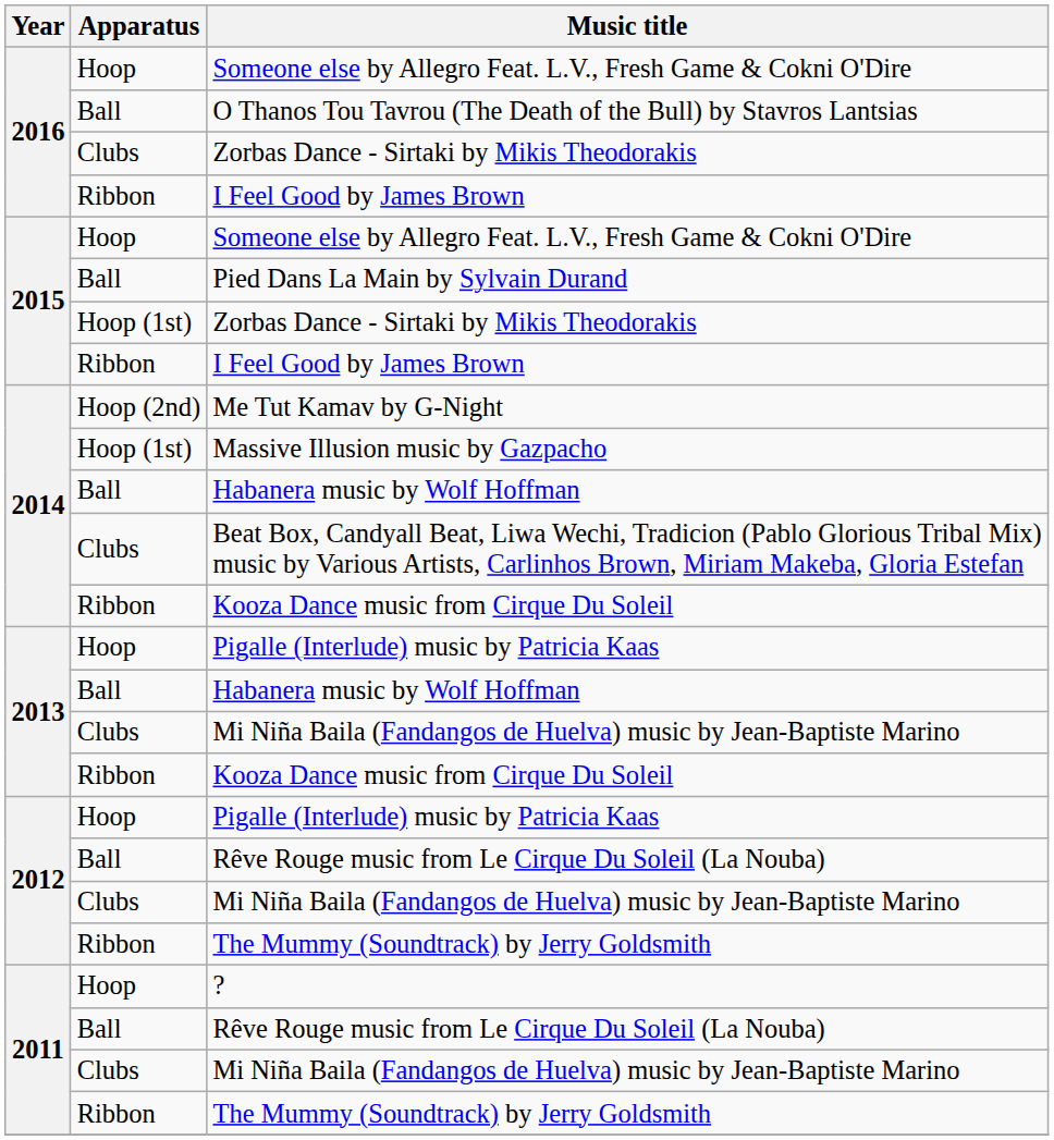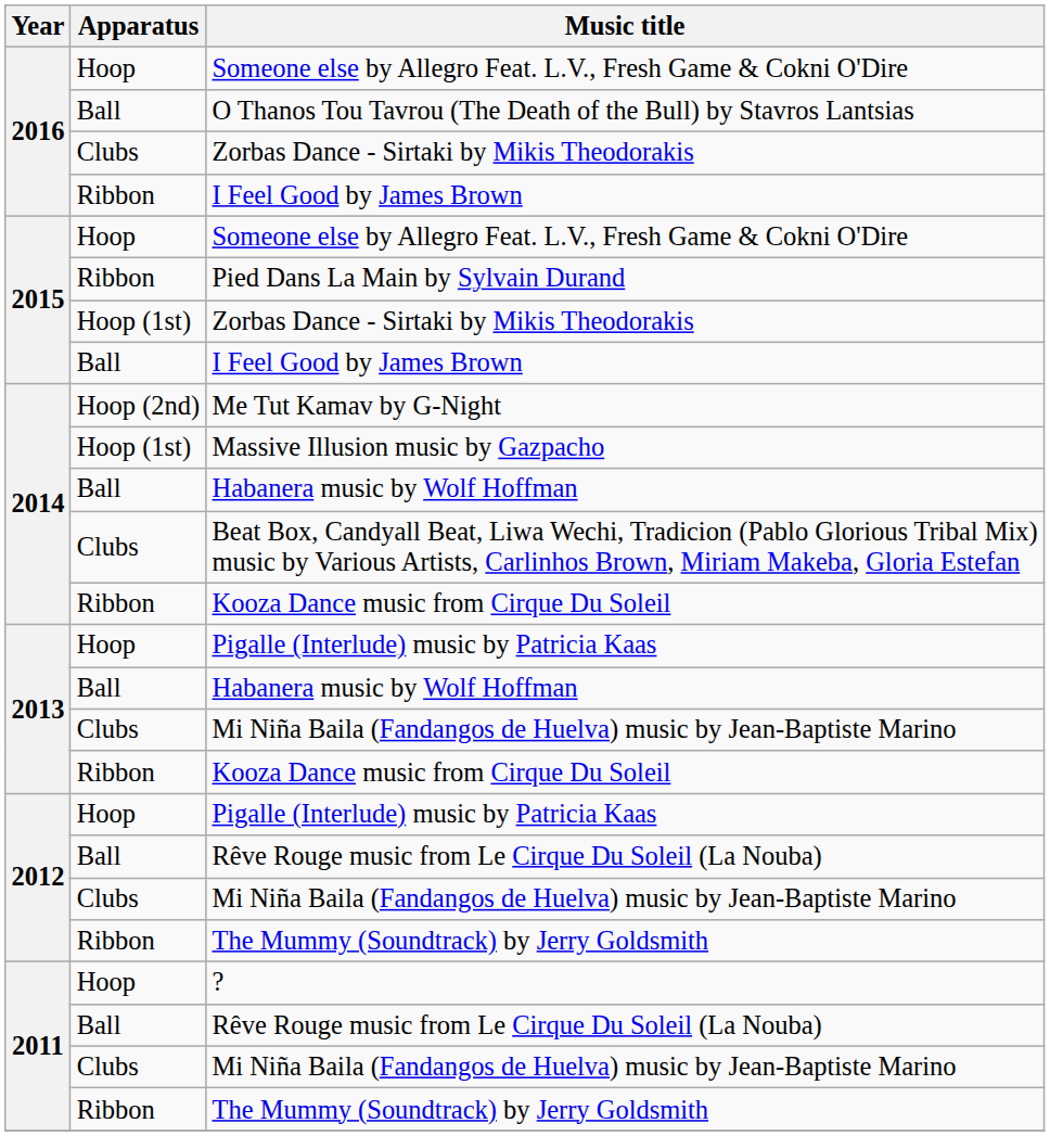 <table class="wikitable plainrowheaders">
 <tr>
 <th scope=col>Year</th>
 <th scope=col>Apparatus</th>
 <th scope=col>Music title </th>
 </tr>
 <tr>
 <th scope=row rowspan=4>2016</th>
 <td>Hoop</td>
 <td><a href='#'>Someone else</a> by Allegro Feat. L.V., Fresh Game & Cokni O'Dire</td>
 </tr>
 <tr>
 <td>Ball</td>
 <td>O Thanos Tou Tavrou (The Death of the Bull) by Stavros Lantsias</td>
 </tr>
 <tr>
 <td>Clubs</td>
 <td>Zorbas Dance - Sirtaki by <a href='#'>Mikis Theodorakis</a></td>
 </tr>
 <tr>
 <td>Ribbon</td>
 <td><a href='#'>I Feel Good</a> by <a href='#'>James Brown</a></td>
 </tr>
 <tr>
 <th scope=row rowspan=4>2015</th>
 <td>Hoop</td>
 <td><a href='#'>Someone else</a> by Allegro Feat. L.V., Fresh Game & Cokni O'Dire</td>
 </tr>
 <tr>
-<td>Ball</td>
+<td>Ribbon</td>
 <td>Pied Dans La Main by <a href='#'>Sylvain Durand</a></td>
 </tr>
 <tr>
 <td>Hoop (1st)</td>
 <td>Zorbas Dance - Sirtaki by <a href='#'>Mikis Theodorakis</a></td>
 </tr>
 <tr>
-<td>Ribbon</td>
+<td>Ball</td>
 <td><a href='#'>I Feel Good</a> by <a href='#'>James Brown</a></td>
 </tr>
 <tr>
 <th scope=row rowspan=5>2014</th>
 <td>Hoop (2nd)</td>
 <td>Me Tut Kamav by G-Night</td>
 </tr>
 <tr>
 <td>Hoop (1st)</td>
 <td>Massive Illusion music by <a href='#'>Gazpacho</a></td>
 </tr>
 <tr>
 <td>Ball</td>
 <td><a href='#'>Habanera</a> music by <a href='#'>Wolf Hoffman</a></td>
 </tr>
 <tr>
 <td>Clubs</td>
 <td>Beat Box, Candyall Beat, Liwa Wechi, Tradicion (Pablo Glorious Tribal Mix)<br>music by Various Artists, <a href='#'>Carlinhos Brown</a>, <a href='#'>Miriam Makeba</a>, <a href='#'>Gloria Estefan</a></td>
 </tr>
 <tr>
 <td>Ribbon</td>
 <td><a href='#'>Kooza Dance</a> music from <a href='#'>Cirque Du Soleil</a></td>
 </tr>
 <tr>
 <th scope=row rowspan=4>2013</th>
 <td>Hoop</td>
 <td><a href='#'>Pigalle (Interlude)</a> music by <a href='#'>Patricia Kaas</a></td>
 </tr>
 <tr>
 <td>Ball</td>
 <td><a href='#'>Habanera</a> music by <a href='#'>Wolf Hoffman</a></td>
 </tr>
 <tr>
 <td>Clubs</td>
 <td>Mi Niña Baila (<a href='#'>Fandangos de Huelva</a>) music by Jean-Baptiste Marino</td>
 </tr>
 <tr>
 <td>Ribbon</td>
 <td><a href='#'>Kooza Dance</a> music from <a href='#'>Cirque Du Soleil</a></td>
 </tr>
 <tr>
 <th scope=row rowspan=4>2012</th>
 <td>Hoop</td>
 <td><a href='#'>Pigalle (Interlude)</a> music by <a href='#'>Patricia Kaas</a></td>
 </tr>
 <tr>
 <td>Ball</td>
 <td>Rêve Rouge music from Le <a href='#'>Cirque Du Soleil</a> (La Nouba)</td>
 </tr>
 <tr>
 <td>Clubs</td>
 <td>Mi Niña Baila (<a href='#'>Fandangos de Huelva</a>) music by Jean-Baptiste Marino</td>
 </tr>
 <tr>
 <td>Ribbon</td>
 <td><a href='#'>The Mummy (Soundtrack)</a> by <a href='#'>Jerry Goldsmith</a></td>
 </tr>
 <tr>
 <th scope=row rowspan=4>2011</th>
 <td>Hoop</td>
 <td>?</td>
 </tr>
 <tr>
 <td>Ball</td>
 <td>Rêve Rouge music from Le <a href='#'>Cirque Du Soleil</a> (La Nouba)</td>
 </tr>
 <tr>
 <td>Clubs</td>
 <td>Mi Niña Baila (<a href='#'>Fandangos de Huelva</a>) music by Jean-Baptiste Marino</td>
 </tr>
 <tr>
 <td>Ribbon</td>
 <td><a href='#'>The Mummy (Soundtrack)</a> by <a href='#'>Jerry Goldsmith</a></td>
 </tr>
 <tr>
 </tr>
 </table>
